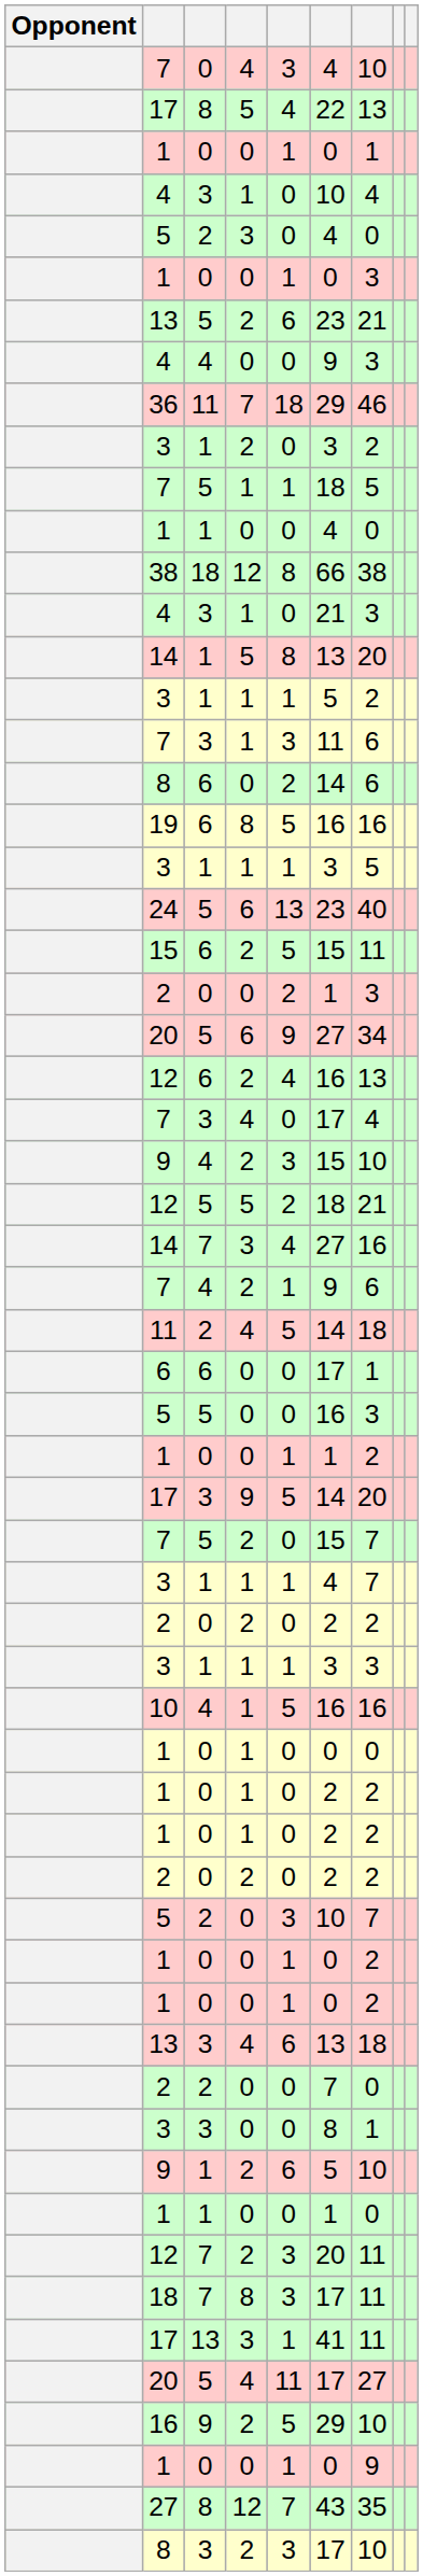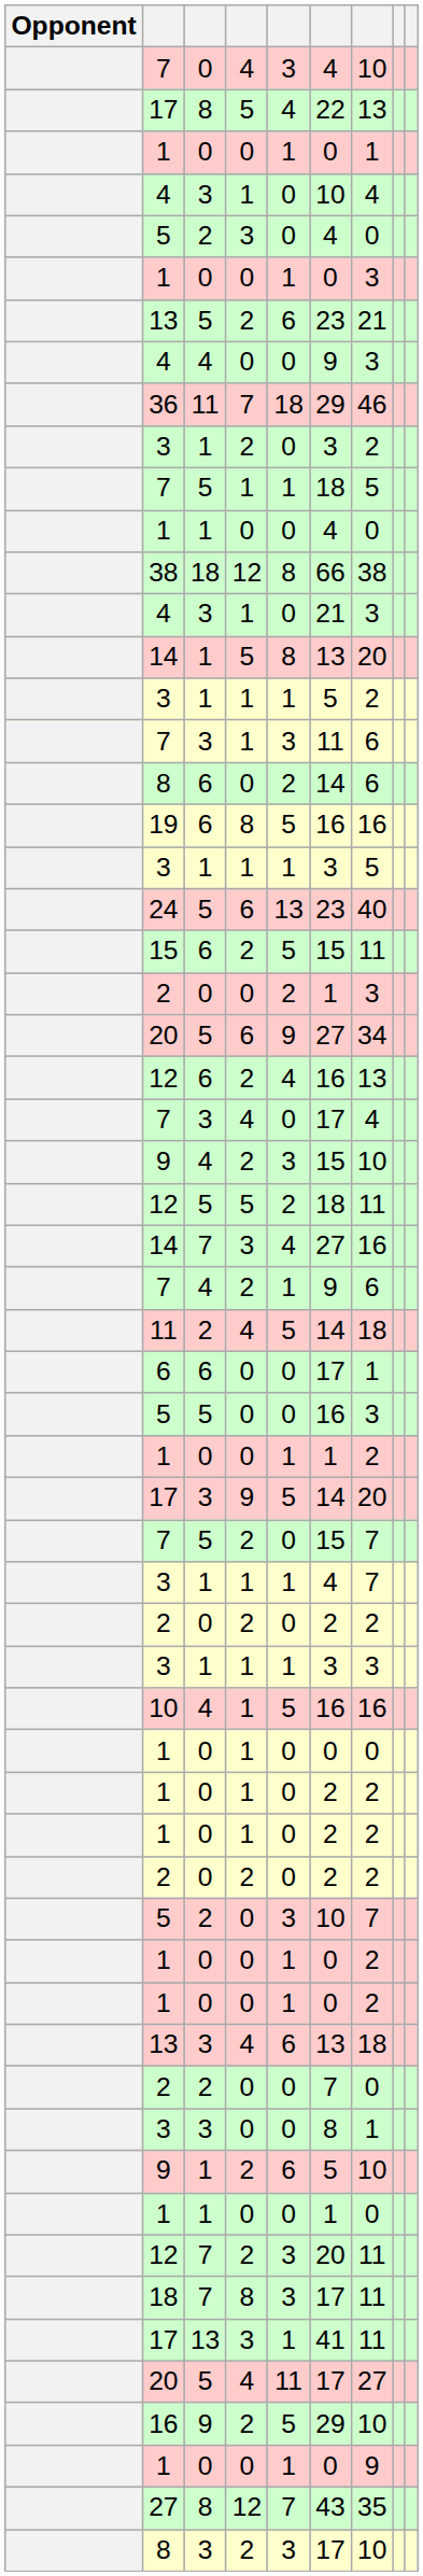 <table class="wikitable plainrowheaders sortable" style="text-align:center">
 <tr>
 <th scope=col>Opponent</th>
 <th scope=col></th>
 <th scope=col></th>
 <th scope=col></th>
 <th scope=col></th>
 <th scope=col></th>
 <th scope=col></th>
 <th scope=col></th>
 <th scope=col></th>
 </tr>
 <tr bgcolor=#FFCCCC>
 <th scope=row style="text-align:left;"></th>
 <td>7</td>
 <td>0</td>
 <td>4</td>
 <td>3</td>
 <td>4</td>
 <td>10</td>
 <td></td>
 <td></td>
 </tr>
 <tr bgcolor=#CCFFCC>
 <th scope=row style="text-align:left;"></th>
 <td>17</td>
 <td>8</td>
 <td>5</td>
 <td>4</td>
 <td>22</td>
 <td>13</td>
 <td></td>
 <td></td>
 </tr>
 <tr bgcolor=#FFCCCC>
 <th scope=row style="text-align:left;"></th>
 <td>1</td>
 <td>0</td>
 <td>0</td>
 <td>1</td>
 <td>0</td>
 <td>1</td>
 <td></td>
 <td></td>
 </tr>
 <tr bgcolor=#CCFFCC>
 <th scope=row style="text-align:left;"></th>
 <td>4</td>
 <td>3</td>
 <td>1</td>
 <td>0</td>
 <td>10</td>
 <td>4</td>
 <td></td>
 <td></td>
 </tr>
 <tr bgcolor=#CCFFCC>
 <th scope=row style="text-align:left;"></th>
 <td>5</td>
 <td>2</td>
 <td>3</td>
 <td>0</td>
 <td>4</td>
 <td>0</td>
 <td></td>
 <td></td>
 </tr>
 <tr bgcolor=#FFCCCC>
 <th scope=row style="text-align:left;"></th>
 <td>1</td>
 <td>0</td>
 <td>0</td>
 <td>1</td>
 <td>0</td>
 <td>3</td>
 <td></td>
 <td></td>
 </tr>
 <tr bgcolor=#CCFFCC>
 <th scope=row style="text-align:left;"></th>
 <td>13</td>
 <td>5</td>
 <td>2</td>
 <td>6</td>
 <td>23</td>
 <td>21</td>
 <td></td>
 <td></td>
 </tr>
 <tr bgcolor=#CCFFCC>
 <th scope=row style="text-align:left;"></th>
 <td>4</td>
 <td>4</td>
 <td>0</td>
 <td>0</td>
 <td>9</td>
 <td>3</td>
 <td></td>
 <td></td>
 </tr>
 <tr bgcolor=#FFCCCC>
 <th scope=row style="text-align:left;"></th>
 <td>36</td>
 <td>11</td>
 <td>7</td>
 <td>18</td>
 <td>29</td>
 <td>46</td>
 <td></td>
 <td></td>
 </tr>
 <tr bgcolor=#CCFFCC>
 <th scope=row style="text-align:left;"></th>
 <td>3</td>
 <td>1</td>
 <td>2</td>
 <td>0</td>
 <td>3</td>
 <td>2</td>
 <td></td>
 <td></td>
 </tr>
 <tr bgcolor=#CCFFCC>
 <th scope=row style="text-align:left;"></th>
 <td>7</td>
 <td>5</td>
 <td>1</td>
 <td>1</td>
 <td>18</td>
 <td>5</td>
 <td></td>
 <td></td>
 </tr>
 <tr bgcolor=#CCFFCC>
 <th scope=row style="text-align:left;"></th>
 <td>1</td>
 <td>1</td>
 <td>0</td>
 <td>0</td>
 <td>4</td>
 <td>0</td>
 <td></td>
 <td></td>
 </tr>
 <tr bgcolor=#CCFFCC>
 <th scope=row style="text-align:left;"></th>
 <td>38</td>
 <td>18</td>
 <td>12</td>
 <td>8</td>
 <td>66</td>
 <td>38</td>
 <td></td>
 <td></td>
 </tr>
 <tr bgcolor=#CCFFCC>
 <th scope=row style="text-align:left;"></th>
 <td>4</td>
 <td>3</td>
 <td>1</td>
 <td>0</td>
 <td>21</td>
 <td>3</td>
 <td></td>
 <td></td>
 </tr>
 <tr bgcolor=#FFCCCC>
 <th scope=row style="text-align:left;"></th>
 <td>14</td>
 <td>1</td>
 <td>5</td>
 <td>8</td>
 <td>13</td>
 <td>20</td>
 <td></td>
 <td></td>
 </tr>
 <tr bgcolor=#FFFFCC>
 <th scope=row style="text-align:left;"></th>
 <td>3</td>
 <td>1</td>
 <td>1</td>
 <td>1</td>
 <td>5</td>
 <td>2</td>
 <td></td>
 <td></td>
 </tr>
 <tr bgcolor=#FFFFCC>
 <th scope=row style="text-align:left;"></th>
 <td>7</td>
 <td>3</td>
 <td>1</td>
 <td>3</td>
 <td>11</td>
 <td>6</td>
 <td></td>
 <td></td>
 </tr>
 <tr bgcolor=#CCFFCC>
 <th scope=row style="text-align:left;"></th>
 <td>8</td>
 <td>6</td>
 <td>0</td>
 <td>2</td>
 <td>14</td>
 <td>6</td>
 <td></td>
 <td></td>
 </tr>
 <tr bgcolor=#FFFFCC>
 <th scope=row style="text-align:left;"></th>
 <td>19</td>
 <td>6</td>
 <td>8</td>
 <td>5</td>
 <td>16</td>
 <td>16</td>
 <td></td>
 <td></td>
 </tr>
 <tr bgcolor=#FFFFCC>
 <th scope=row style="text-align:left;"></th>
 <td>3</td>
 <td>1</td>
 <td>1</td>
 <td>1</td>
 <td>3</td>
 <td>5</td>
 <td></td>
 <td></td>
 </tr>
 <tr bgcolor=#FFCCCC>
 <th scope=row style="text-align:left;"></th>
 <td>24</td>
 <td>5</td>
 <td>6</td>
 <td>13</td>
 <td>23</td>
 <td>40</td>
 <td></td>
 <td></td>
 </tr>
 <tr bgcolor=#CCFFCC>
 <th scope=row style="text-align:left;"></th>
 <td>15</td>
 <td>6</td>
 <td>2</td>
 <td>5</td>
 <td>15</td>
 <td>11</td>
 <td></td>
 <td></td>
 </tr>
 <tr bgcolor=#FFCCCC>
 <th scope=row style="text-align:left;"></th>
 <td>2</td>
 <td>0</td>
 <td>0</td>
 <td>2</td>
 <td>1</td>
 <td>3</td>
 <td></td>
 <td></td>
 </tr>
 <tr bgcolor=#FFCCCC>
 <th scope=row style="text-align:left;"></th>
 <td>20</td>
 <td>5</td>
 <td>6</td>
 <td>9</td>
 <td>27</td>
 <td>34</td>
 <td></td>
 <td></td>
 </tr>
 <tr bgcolor=#CCFFCC>
 <th scope=row style="text-align:left;"></th>
 <td>12</td>
 <td>6</td>
 <td>2</td>
 <td>4</td>
 <td>16</td>
 <td>13</td>
 <td></td>
 <td></td>
 </tr>
 <tr bgcolor=#CCFFCC>
 <th scope=row style="text-align:left;"></th>
 <td>7</td>
 <td>3</td>
 <td>4</td>
 <td>0</td>
 <td>17</td>
 <td>4</td>
 <td></td>
 <td></td>
 </tr>
 <tr bgcolor=#CCFFCC>
 <th scope=row style="text-align:left;"></th>
 <td>9</td>
 <td>4</td>
 <td>2</td>
 <td>3</td>
 <td>15</td>
 <td>10</td>
 <td></td>
 <td></td>
 </tr>
 <tr bgcolor=#CCFFCC>
 <th scope=row style="text-align:left;"></th>
 <td>12</td>
 <td>5</td>
 <td>5</td>
 <td>2</td>
 <td>18</td>
-<td>21</td>
+<td>11</td>
 <td></td>
 <td></td>
 </tr>
 <tr bgcolor=#CCFFCC>
 <th scope=row style="text-align:left;"></th>
 <td>14</td>
 <td>7</td>
 <td>3</td>
 <td>4</td>
 <td>27</td>
 <td>16</td>
 <td></td>
 <td></td>
 </tr>
 <tr bgcolor=#CCFFCC>
 <th scope=row style="text-align:left;"></th>
 <td>7</td>
 <td>4</td>
 <td>2</td>
 <td>1</td>
 <td>9</td>
 <td>6</td>
 <td></td>
 <td></td>
 </tr>
 <tr bgcolor=#FFCCCC>
 <th scope=row style="text-align:left;"></th>
 <td>11</td>
 <td>2</td>
 <td>4</td>
 <td>5</td>
 <td>14</td>
 <td>18</td>
 <td></td>
 <td></td>
 </tr>
 <tr bgcolor=#CCFFCC>
 <th scope=row style="text-align:left;"></th>
 <td>6</td>
 <td>6</td>
 <td>0</td>
 <td>0</td>
 <td>17</td>
 <td>1</td>
 <td></td>
 <td></td>
 </tr>
 <tr bgcolor=#CCFFCC>
 <th scope=row style="text-align:left;"></th>
 <td>5</td>
 <td>5</td>
 <td>0</td>
 <td>0</td>
 <td>16</td>
 <td>3</td>
 <td></td>
 <td></td>
 </tr>
 <tr bgcolor=#FFCCCC>
 <th scope=row style="text-align:left;"></th>
 <td>1</td>
 <td>0</td>
 <td>0</td>
 <td>1</td>
 <td>1</td>
 <td>2</td>
 <td></td>
 <td></td>
 </tr>
 <tr bgcolor=#FFCCCC>
 <th scope=row style="text-align:left;"></th>
 <td>17</td>
 <td>3</td>
 <td>9</td>
 <td>5</td>
 <td>14</td>
 <td>20</td>
 <td></td>
 <td></td>
 </tr>
 <tr bgcolor=#CCFFCC>
 <th scope=row style="text-align:left;"></th>
 <td>7</td>
 <td>5</td>
 <td>2</td>
 <td>0</td>
 <td>15</td>
 <td>7</td>
 <td></td>
 <td></td>
 </tr>
 <tr bgcolor=#FFFFCC>
 <th scope=row style="text-align:left;"></th>
 <td>3</td>
 <td>1</td>
 <td>1</td>
 <td>1</td>
 <td>4</td>
 <td>7</td>
 <td></td>
 <td></td>
 </tr>
 <tr bgcolor=#FFFFCC>
 <th scope=row style="text-align:left;"></th>
 <td>2</td>
 <td>0</td>
 <td>2</td>
 <td>0</td>
 <td>2</td>
 <td>2</td>
 <td></td>
 <td></td>
 </tr>
 <tr bgcolor=#FFFFCC>
 <th scope=row style="text-align:left;"></th>
 <td>3</td>
 <td>1</td>
 <td>1</td>
 <td>1</td>
 <td>3</td>
 <td>3</td>
 <td></td>
 <td></td>
 </tr>
 <tr bgcolor=#FFCCCC>
 <th scope=row style="text-align:left;"></th>
 <td>10</td>
 <td>4</td>
 <td>1</td>
 <td>5</td>
 <td>16</td>
 <td>16</td>
 <td></td>
 <td></td>
 </tr>
 <tr bgcolor=#FFFFCC>
 <th scope=row style="text-align:left;"></th>
 <td>1</td>
 <td>0</td>
 <td>1</td>
 <td>0</td>
 <td>0</td>
 <td>0</td>
 <td></td>
 <td></td>
 </tr>
 <tr bgcolor=#FFFFCC>
 <th scope=row style="text-align:left;"></th>
 <td>1</td>
 <td>0</td>
 <td>1</td>
 <td>0</td>
 <td>2</td>
 <td>2</td>
 <td></td>
 <td></td>
 </tr>
 <tr bgcolor=#FFFFCC>
 <th scope=row style="text-align:left;"></th>
 <td>1</td>
 <td>0</td>
 <td>1</td>
 <td>0</td>
 <td>2</td>
 <td>2</td>
 <td></td>
 <td></td>
 </tr>
 <tr bgcolor=#FFFFCC>
 <th scope=row style="text-align:left;"></th>
 <td>2</td>
 <td>0</td>
 <td>2</td>
 <td>0</td>
 <td>2</td>
 <td>2</td>
 <td></td>
 <td></td>
 </tr>
 <tr bgcolor=#FFCCCC>
 <th scope=row style="text-align:left;"></th>
 <td>5</td>
 <td>2</td>
 <td>0</td>
 <td>3</td>
 <td>10</td>
 <td>7</td>
 <td></td>
 <td></td>
 </tr>
 <tr bgcolor=#FFCCCC>
 <th scope=row style="text-align:left;"></th>
 <td>1</td>
 <td>0</td>
 <td>0</td>
 <td>1</td>
 <td>0</td>
 <td>2</td>
 <td></td>
 <td></td>
 </tr>
 <tr bgcolor=#FFCCCC>
 <th scope=row style="text-align:left;"></th>
 <td>1</td>
 <td>0</td>
 <td>0</td>
 <td>1</td>
 <td>0</td>
 <td>2</td>
 <td></td>
 <td></td>
 </tr>
 <tr bgcolor=#FFCCCC>
 <th scope=row style="text-align:left;"></th>
 <td>13</td>
 <td>3</td>
 <td>4</td>
 <td>6</td>
 <td>13</td>
 <td>18</td>
 <td></td>
 <td></td>
 </tr>
 <tr bgcolor=#CCFFCC>
 <th scope=row style="text-align:left;"></th>
 <td>2</td>
 <td>2</td>
 <td>0</td>
 <td>0</td>
 <td>7</td>
 <td>0</td>
 <td></td>
 <td></td>
 </tr>
 <tr bgcolor=#CCFFCC>
 <th scope=row style="text-align:left;"></th>
 <td>3</td>
 <td>3</td>
 <td>0</td>
 <td>0</td>
 <td>8</td>
 <td>1</td>
 <td></td>
 <td></td>
 </tr>
 <tr bgcolor=#FFCCCC>
 <th scope=row style="text-align:left;"></th>
 <td>9</td>
 <td>1</td>
 <td>2</td>
 <td>6</td>
 <td>5</td>
 <td>10</td>
 <td></td>
 <td></td>
 </tr>
 <tr bgcolor=#CCFFCC>
 <th scope=row style="text-align:left;"></th>
 <td>1</td>
 <td>1</td>
 <td>0</td>
 <td>0</td>
 <td>1</td>
 <td>0</td>
 <td></td>
 <td></td>
 </tr>
 <tr bgcolor=#CCFFCC>
 <th scope=row style="text-align:left;"></th>
 <td>12</td>
 <td>7</td>
 <td>2</td>
 <td>3</td>
 <td>20</td>
 <td>11</td>
 <td></td>
 <td></td>
 </tr>
 <tr bgcolor=#CCFFCC>
 <th scope=row style="text-align:left;"></th>
 <td>18</td>
 <td>7</td>
 <td>8</td>
 <td>3</td>
 <td>17</td>
 <td>11</td>
 <td></td>
 <td></td>
 </tr>
 <tr bgcolor=#CCFFCC>
 <th scope=row style="text-align:left;"></th>
 <td>17</td>
 <td>13</td>
 <td>3</td>
 <td>1</td>
 <td>41</td>
 <td>11</td>
 <td></td>
 <td></td>
 </tr>
 <tr bgcolor=#FFCCCC>
 <th scope=row style="text-align:left;"></th>
 <td>20</td>
 <td>5</td>
 <td>4</td>
 <td>11</td>
 <td>17</td>
 <td>27</td>
 <td></td>
 <td></td>
 </tr>
 <tr bgcolor=#CCFFCC>
 <th scope=row style="text-align:left;"></th>
 <td>16</td>
 <td>9</td>
 <td>2</td>
 <td>5</td>
 <td>29</td>
 <td>10</td>
 <td></td>
 <td></td>
 </tr>
 <tr bgcolor=#FFCCCC>
 <th scope=row style="text-align:left;"></th>
 <td>1</td>
 <td>0</td>
 <td>0</td>
 <td>1</td>
 <td>0</td>
 <td>9</td>
 <td></td>
 <td></td>
 </tr>
 <tr bgcolor=#CCFFCC>
 <th scope=row style="text-align:left;"></th>
 <td>27</td>
 <td>8</td>
 <td>12</td>
 <td>7</td>
 <td>43</td>
 <td>35</td>
 <td></td>
 <td></td>
 </tr>
 <tr bgcolor=#FFFFCC>
 <th scope=row style="text-align:left;"></th>
 <td>8</td>
 <td>3</td>
 <td>2</td>
 <td>3</td>
 <td>17</td>
 <td>10</td>
 <td></td>
 <td></td>
 </tr>
 </table>
